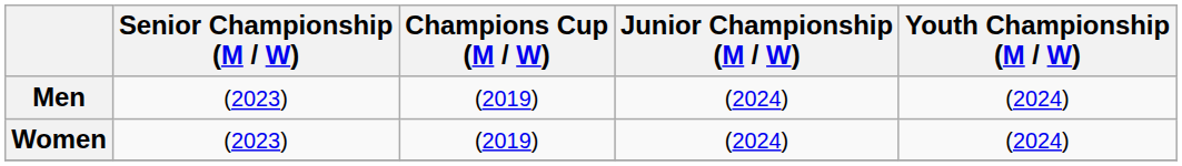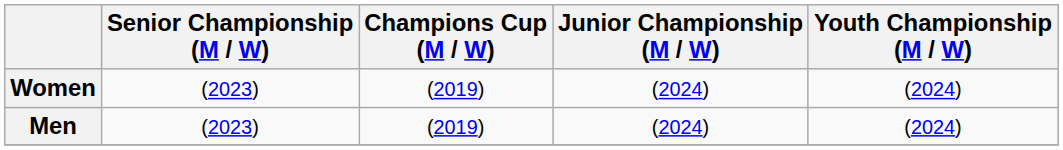 <table class=wikitable style="text-align: center;">
 <tr>
 <th></th>
 <th>Senior Championship<br>(<a href='#'>M</a> / <a href='#'>W</a>)</th>
 <th>Champions Cup<br>(<a href='#'>M</a> / <a href='#'>W</a>)</th>
 <th>Junior Championship<br>(<a href='#'>M</a> / <a href='#'>W</a>)</th>
 <th>Youth Championship<br>(<a href='#'>M</a> / <a href='#'>W</a>)</th>
 </tr>
 <tr>
-<th>Men</th>
+<th>Women</th>
 <td> <small>(<a href='#'>2023</a>)</small></td>
 <td> <small>(<a href='#'>2019</a>)</small></td>
 <td> <small>(<a href='#'>2024</a>)</small></td>
 <td> <small>(<a href='#'>2024</a>)</small></td>
 </tr>
 <tr>
-<th>Women</th>
+<th>Men</th>
 <td> <small>(<a href='#'>2023</a>)</small></td>
 <td> <small>(<a href='#'>2019</a>)</small></td>
 <td> <small>(<a href='#'>2024</a>)</small></td>
 <td> <small>(<a href='#'>2024</a>)</small></td>
 </tr>
 <tr>
 </tr>
 </table>
